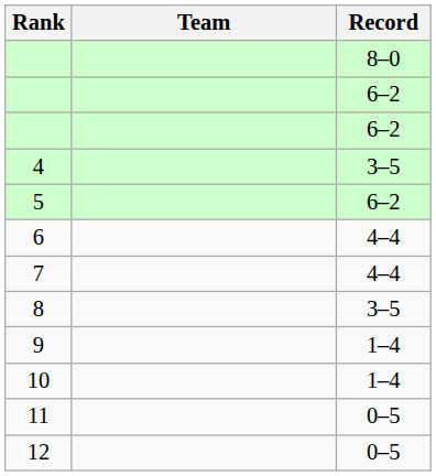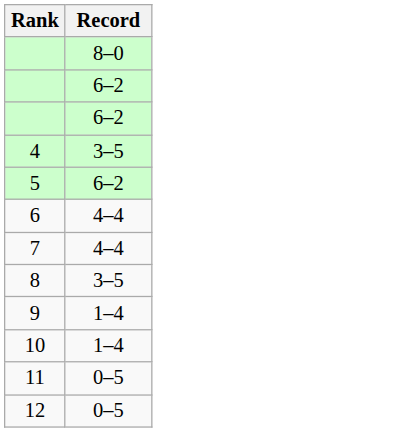 <table class=wikitable style="text-align:center;">
 <tr>
 <th width=40>Rank</th>
-<th width=180>Team</th>
 <th width=60>Record</th>
 </tr>
 <tr bgcolor=#ccffcc>
 <td></td>
-<td align=left></td>
 <td>8–0</td>
 </tr>
 <tr bgcolor=#ccffcc>
 <td></td>
-<td align=left></td>
 <td>6–2</td>
 </tr>
 <tr bgcolor=#ccffcc>
 <td></td>
-<td align=left></td>
 <td>6–2</td>
 </tr>
 <tr bgcolor=#ccffcc>
 <td>4</td>
-<td align=left></td>
 <td>3–5</td>
 </tr>
 <tr bgcolor=#ccffcc>
 <td>5</td>
-<td align=left></td>
 <td>6–2</td>
 </tr>
 <tr>
 <td>6</td>
-<td align=left></td>
 <td>4–4</td>
 </tr>
 <tr>
 <td>7</td>
-<td align=left></td>
 <td>4–4</td>
 </tr>
 <tr>
 <td>8</td>
-<td align=left></td>
 <td>3–5</td>
 </tr>
 <tr>
 <td>9</td>
-<td align=left></td>
 <td>1–4</td>
 </tr>
 <tr>
 <td>10</td>
-<td align=left></td>
 <td>1–4</td>
 </tr>
 <tr>
 <td>11</td>
-<td align=left></td>
 <td>0–5</td>
 </tr>
 <tr>
 <td>12</td>
-<td align=left></td>
 <td>0–5</td>
 </tr>
 </table>
